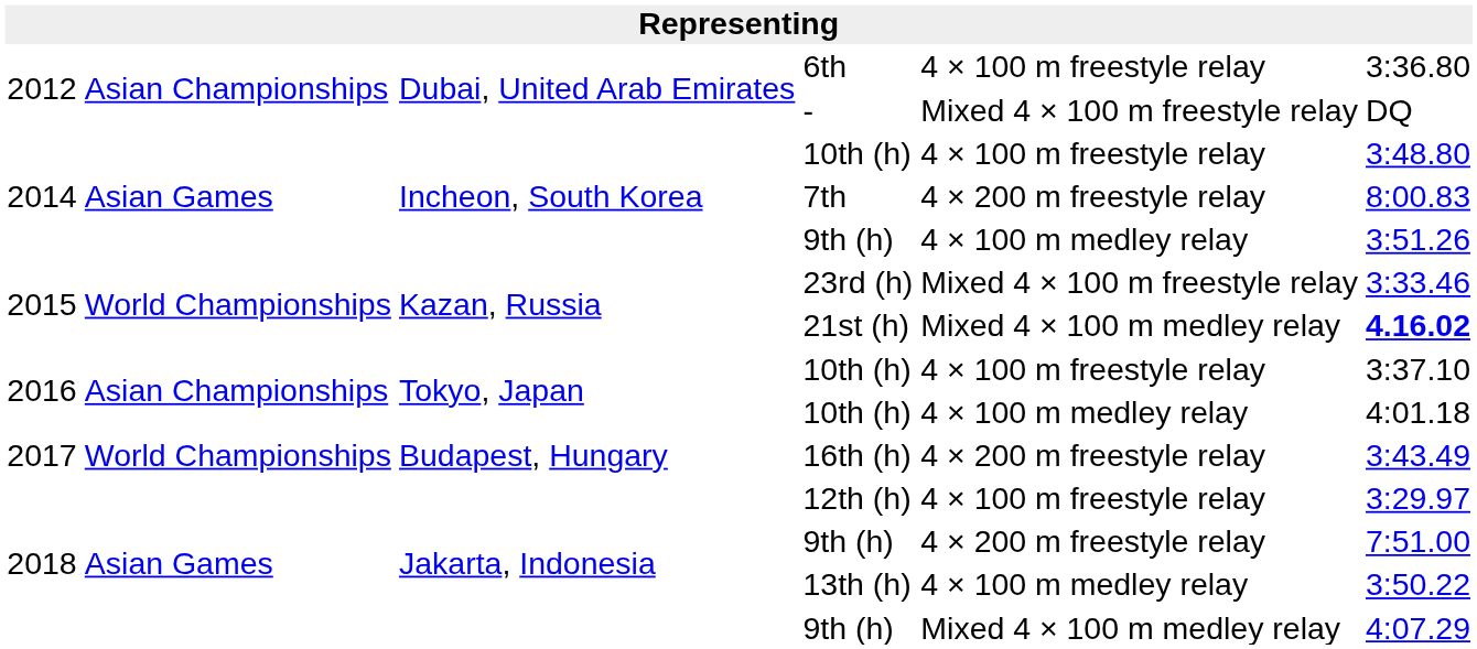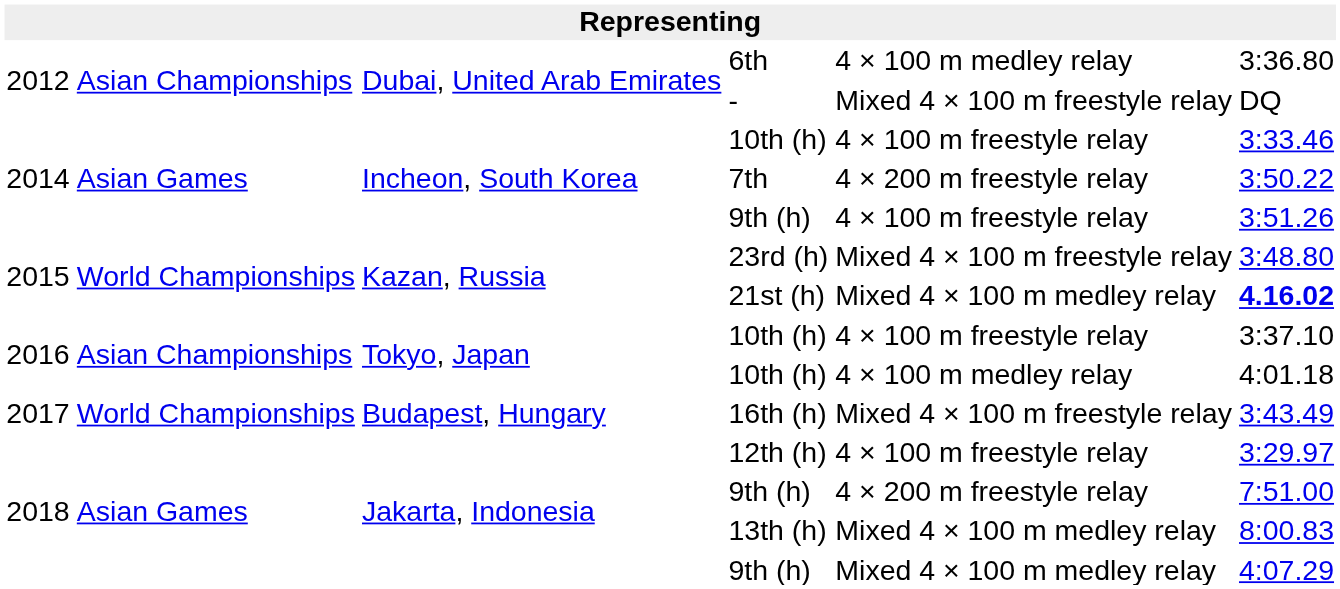 <table>
 <tr>
 <th bgcolor="#eeeeee" colspan="6">Representing </th>
 </tr>
 <tr>
 <td rowspan="2">2012</td>
 <td rowspan="2"><a href='#'>Asian Championships</a></td>
 <td rowspan="2" align=left> <a href='#'>Dubai</a>, <a href='#'>United Arab Emirates</a></td>
 <td>6th</td>
-<td>4 × 100 m freestyle relay</td>
+<td>4 × 100 m medley relay</td>
 <td>3:36.80</td>
 </tr>
 <tr>
 <td>-</td>
 <td>Mixed 4 × 100 m freestyle relay</td>
 <td>DQ</td>
 </tr>
 <tr>
 <td rowspan="3">2014</td>
 <td rowspan="3"><a href='#'>Asian Games</a></td>
 <td rowspan="3" align=left> <a href='#'>Incheon</a>, <a href='#'>South Korea</a></td>
 <td>10th (h)</td>
 <td>4 × 100 m freestyle relay</td>
-<td><a href='#'>3:48.80</a></td>
+<td><a href='#'>3:33.46</a></td>
 </tr>
 <tr>
 <td>7th</td>
 <td>4 × 200 m freestyle relay</td>
-<td><a href='#'>8:00.83</a></td>
+<td><a href='#'>3:50.22</a></td>
 </tr>
 <tr>
 <td>9th (h)</td>
-<td>4 × 100 m medley relay</td>
+<td>4 × 100 m freestyle relay</td>
 <td><a href='#'>3:51.26</a></td>
 </tr>
 <tr>
 <td rowspan="2">2015</td>
 <td rowspan="2"><a href='#'>World Championships</a></td>
 <td rowspan="2" align=left> <a href='#'>Kazan</a>, <a href='#'>Russia</a></td>
 <td>23rd (h)</td>
 <td>Mixed 4 × 100 m freestyle relay</td>
-<td><a href='#'>3:33.46</a></td>
+<td><a href='#'>3:48.80</a></td>
 </tr>
 <tr>
 <td>21st (h)</td>
 <td>Mixed 4 × 100 m medley relay</td>
 <td><strong><a href='#'>4.16.02</a></strong></td>
 </tr>
 <tr>
 <td rowspan="2">2016</td>
 <td rowspan="2"><a href='#'>Asian Championships</a></td>
 <td rowspan="2" align=left> <a href='#'>Tokyo</a>, <a href='#'>Japan</a></td>
 <td>10th (h)</td>
 <td>4 × 100 m freestyle relay</td>
 <td>3:37.10</td>
 </tr>
 <tr>
 <td>10th (h)</td>
 <td>4 × 100 m medley relay</td>
 <td>4:01.18</td>
 </tr>
 <tr>
 <td>2017</td>
 <td><a href='#'>World Championships</a></td>
 <td align=left> <a href='#'>Budapest</a>, <a href='#'>Hungary</a></td>
 <td>16th (h)</td>
-<td>4 × 200 m freestyle relay</td>
+<td>Mixed 4 × 100 m freestyle relay</td>
 <td><a href='#'>3:43.49</a></td>
 </tr>
 <tr>
 <td rowspan="4">2018</td>
 <td rowspan="4"><a href='#'>Asian Games</a></td>
 <td rowspan="4" align=left> <a href='#'>Jakarta</a>, <a href='#'>Indonesia</a></td>
 <td>12th (h)</td>
 <td>4 × 100 m freestyle relay</td>
 <td><a href='#'>3:29.97</a></td>
 </tr>
 <tr>
 <td>9th (h)</td>
 <td>4 × 200 m freestyle relay</td>
 <td><a href='#'>7:51.00</a></td>
 </tr>
 <tr>
 <td>13th (h)</td>
-<td>4 × 100 m medley relay</td>
-<td><a href='#'>3:50.22</a></td>
+<td>Mixed 4 × 100 m medley relay</td>
+<td><a href='#'>8:00.83</a></td>
 </tr>
 <tr>
 <td>9th (h)</td>
 <td>Mixed 4 × 100 m medley relay</td>
 <td><a href='#'>4:07.29</a></td>
 </tr>
 </table>
